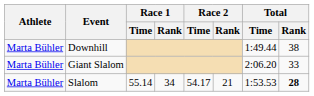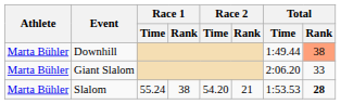 <table class="wikitable" style="font-size:90%">
 <tr>
 <th rowspan="2">Athlete</th>
 <th rowspan="2">Event</th>
 <th colspan="2">Race 1</th>
 <th colspan="2">Race 2</th>
 <th colspan="2">Total</th>
 </tr>
 <tr>
 <th>Time</th>
 <th>Rank</th>
 <th>Time</th>
 <th>Rank</th>
 <th>Time</th>
 <th>Rank</th>
 </tr>
 <tr>
 <td><a href='#'>Marta Bühler</a></td>
 <td>Downhill</td>
 <td colspan="4" bgcolor="wheat"></td>
 <td align="center">1:49.44</td>
-<td align="center">38</td>
+<td align="center" style="background: lightsalmon;">38</td>
 </tr>
 <tr>
 <td><a href='#'>Marta Bühler</a></td>
 <td>Giant Slalom</td>
 <td colspan="4" bgcolor="wheat"></td>
 <td align="center">2:06.20</td>
 <td align="center">33</td>
 </tr>
 <tr>
 <td><a href='#'>Marta Bühler</a></td>
 <td>Slalom</td>
-<td align="center">55.14</td>
-<td align="center">34</td>
-<td align="center">54.17</td>
+<td align="center">55.24</td>
+<td align="center">38</td>
+<td align="center">54.20</td>
 <td align="center">21</td>
 <td align="center">1:53.53</td>
 <td align="center"><strong>28</strong></td>
 </tr>
 </table>
